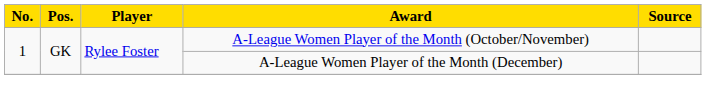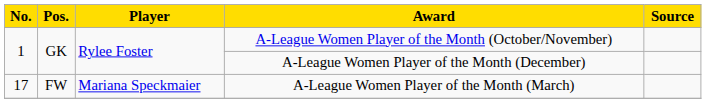 <table class="wikitable" style="text-align:center; width:60%;">
 <tr>
 <th scope="col" style="background:#ffdd00; color:black">No.</th>
 <th scope="col" style="background:#ffdd00; color:black">Pos.</th>
 <th scope="col" style="background:#ffdd00; color:black">Player</th>
 <th scope="col" style="background:#ffdd00; color:black">Award</th>
 <th scope="col" style="background:#ffdd00; color:black">Source</th>
 </tr>
 <tr>
 <td rowspan=2>1</td>
 <td rowspan=2>GK</td>
 <td align="left" rowspan=2> <a href='#'>Rylee Foster</a></td>
 <td><a href='#'>A-League Women Player of the Month</a> (October/November)</td>
 <td></td>
 </tr>
 <tr>
 <td>A-League Women Player of the Month (December)</td>
 <td></td>
 </tr>
 <tr>
+<td>17</td>
+<td>FW</td>
+<td align="left"> <a href='#'>Mariana Speckmaier</a></td>
+<td>A-League Women Player of the Month (March)</td>
+<td></td>
+</tr>
+<tr>
 </tr>
 </table>
